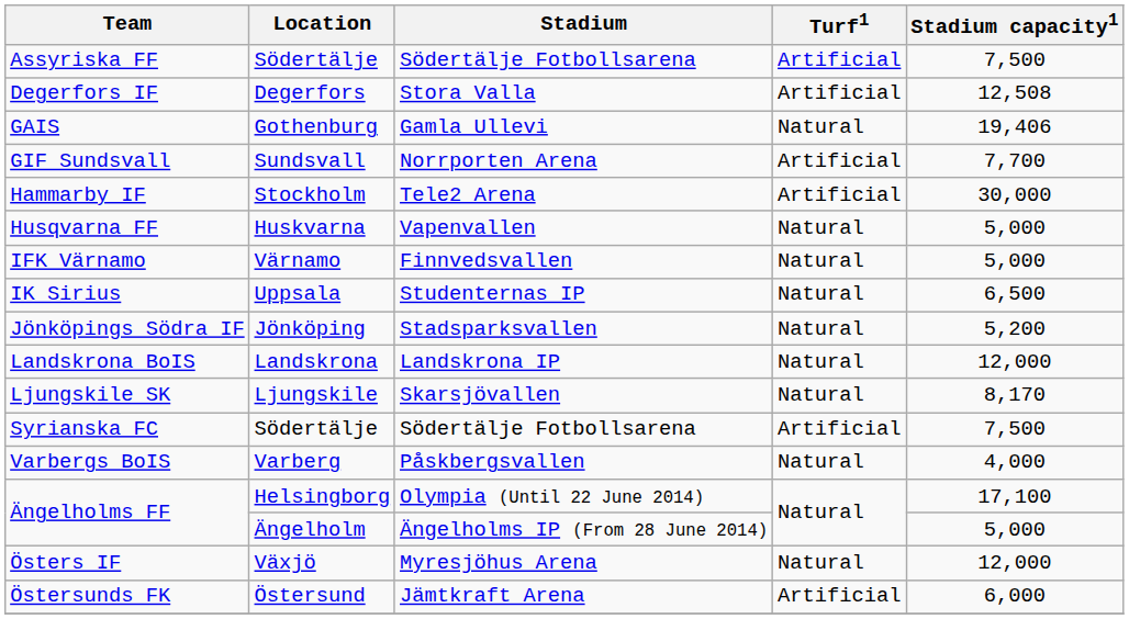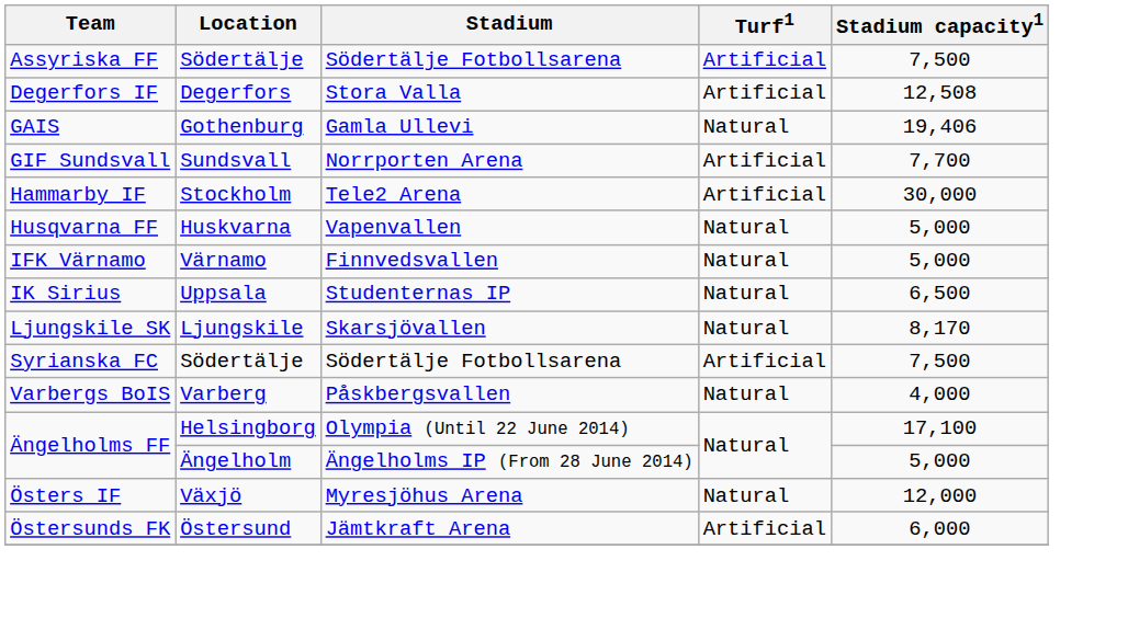 <table class="sortable wikitable" style="text-align: left;">
 <tr>
 <th>Team</th>
 <th>Location</th>
 <th>Stadium</th>
 <th>Turf<sup>1</sup></th>
 <th>Stadium capacity<sup>1</sup></th>
 </tr>
 <tr>
 <td><a href='#'>Assyriska FF</a></td>
 <td><a href='#'>Södertälje</a></td>
 <td><a href='#'>Södertälje Fotbollsarena</a></td>
 <td><a href='#'>Artificial</a></td>
 <td align="center">7,500</td>
 </tr>
 <tr>
 <td><a href='#'>Degerfors IF</a></td>
 <td><a href='#'>Degerfors</a></td>
 <td><a href='#'>Stora Valla</a></td>
 <td>Artificial</td>
 <td align="center">12,508</td>
 </tr>
 <tr>
 <td><a href='#'>GAIS</a></td>
 <td><a href='#'>Gothenburg</a></td>
 <td><a href='#'>Gamla Ullevi</a></td>
 <td>Natural</td>
 <td align="center">19,406</td>
 </tr>
 <tr>
 <td><a href='#'>GIF Sundsvall</a></td>
 <td><a href='#'>Sundsvall</a></td>
 <td><a href='#'>Norrporten Arena</a></td>
 <td>Artificial</td>
 <td align="center">7,700</td>
 </tr>
 <tr>
 <td><a href='#'>Hammarby IF</a></td>
 <td><a href='#'>Stockholm</a></td>
 <td><a href='#'>Tele2 Arena</a></td>
 <td>Artificial</td>
 <td align="center">30,000</td>
 </tr>
 <tr>
 <td><a href='#'>Husqvarna FF</a></td>
 <td><a href='#'>Huskvarna</a></td>
 <td><a href='#'>Vapenvallen</a></td>
 <td>Natural</td>
 <td align="center">5,000</td>
 </tr>
 <tr>
 <td><a href='#'>IFK Värnamo</a></td>
 <td><a href='#'>Värnamo</a></td>
 <td><a href='#'>Finnvedsvallen</a></td>
 <td>Natural</td>
 <td align="center">5,000</td>
 </tr>
 <tr>
 <td><a href='#'>IK Sirius</a></td>
 <td><a href='#'>Uppsala</a></td>
 <td><a href='#'>Studenternas IP</a></td>
 <td>Natural</td>
 <td align="center">6,500</td>
 </tr>
 <tr>
-<td><a href='#'>Jönköpings Södra IF</a></td>
-<td><a href='#'>Jönköping</a></td>
-<td><a href='#'>Stadsparksvallen</a></td>
-<td>Natural</td>
-<td align="center">5,200</td>
-</tr>
-<tr>
-<td><a href='#'>Landskrona BoIS</a></td>
-<td><a href='#'>Landskrona</a></td>
-<td><a href='#'>Landskrona IP</a></td>
-<td>Natural</td>
-<td align="center">12,000</td>
-</tr>
-<tr>
 <td><a href='#'>Ljungskile SK</a></td>
 <td><a href='#'>Ljungskile</a></td>
 <td><a href='#'>Skarsjövallen</a></td>
 <td>Natural</td>
 <td align="center">8,170</td>
 </tr>
 <tr>
 <td><a href='#'>Syrianska FC</a></td>
 <td>Södertälje</td>
 <td>Södertälje Fotbollsarena</td>
 <td>Artificial</td>
 <td align="center">7,500</td>
 </tr>
 <tr>
 <td><a href='#'>Varbergs BoIS</a></td>
 <td><a href='#'>Varberg</a></td>
 <td><a href='#'>Påskbergsvallen</a></td>
 <td>Natural</td>
 <td align="center">4,000</td>
 </tr>
 <tr>
 <td rowspan="2"><a href='#'>Ängelholms FF</a></td>
 <td><a href='#'>Helsingborg</a></td>
 <td><a href='#'>Olympia</a> <small>(Until 22 June 2014)</small></td>
 <td rowspan="2">Natural</td>
 <td align="center">17,100</td>
 </tr>
 <tr>
 <td><a href='#'>Ängelholm</a></td>
 <td><a href='#'>Ängelholms IP</a> <small>(From 28 June 2014)</small></td>
 <td align="center">5,000</td>
 </tr>
 <tr>
 <td><a href='#'>Östers IF</a></td>
 <td><a href='#'>Växjö</a></td>
 <td><a href='#'>Myresjöhus Arena</a></td>
 <td>Natural</td>
 <td align="center">12,000</td>
 </tr>
 <tr>
 <td><a href='#'>Östersunds FK</a></td>
 <td><a href='#'>Östersund</a></td>
 <td><a href='#'>Jämtkraft Arena</a></td>
 <td>Artificial</td>
 <td align="center">6,000</td>
 </tr>
 <tr>
 </tr>
 </table>
